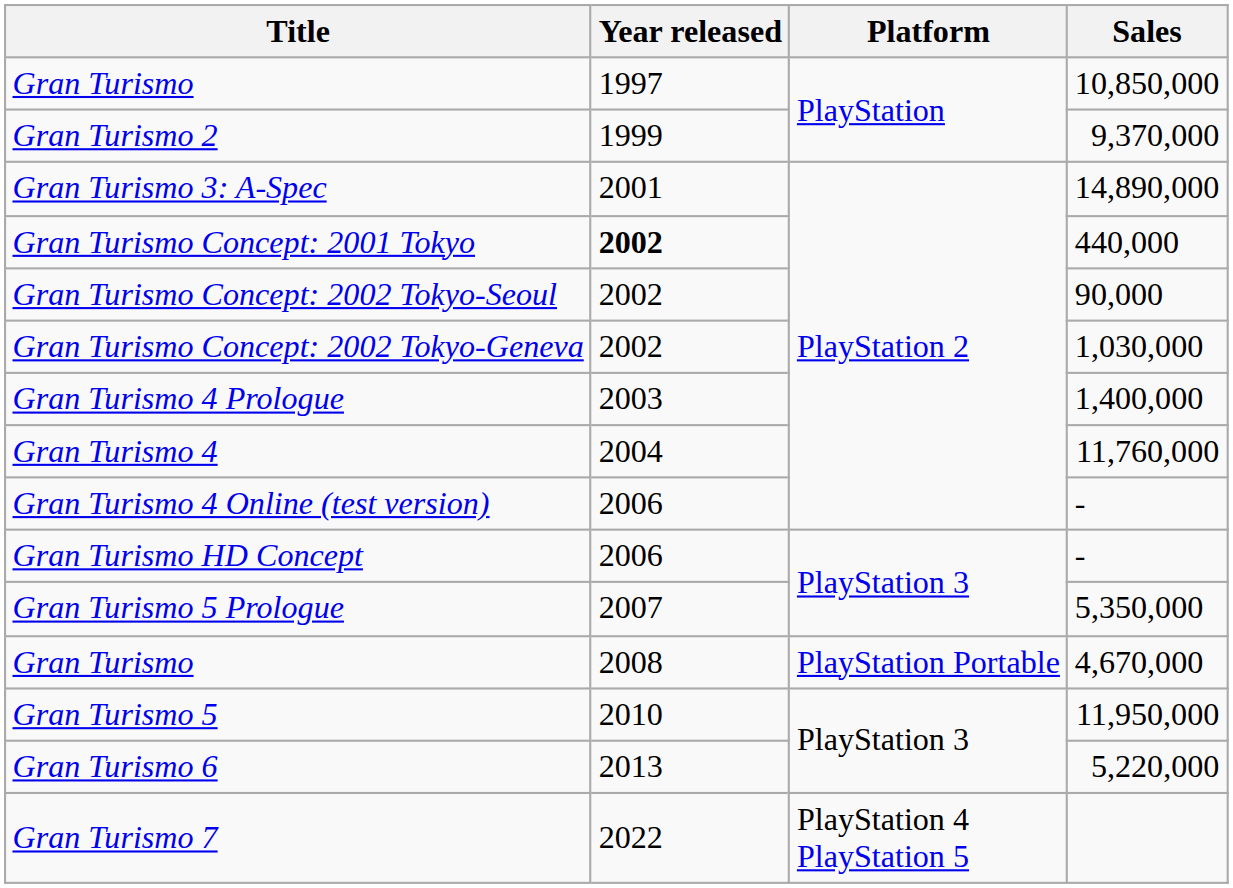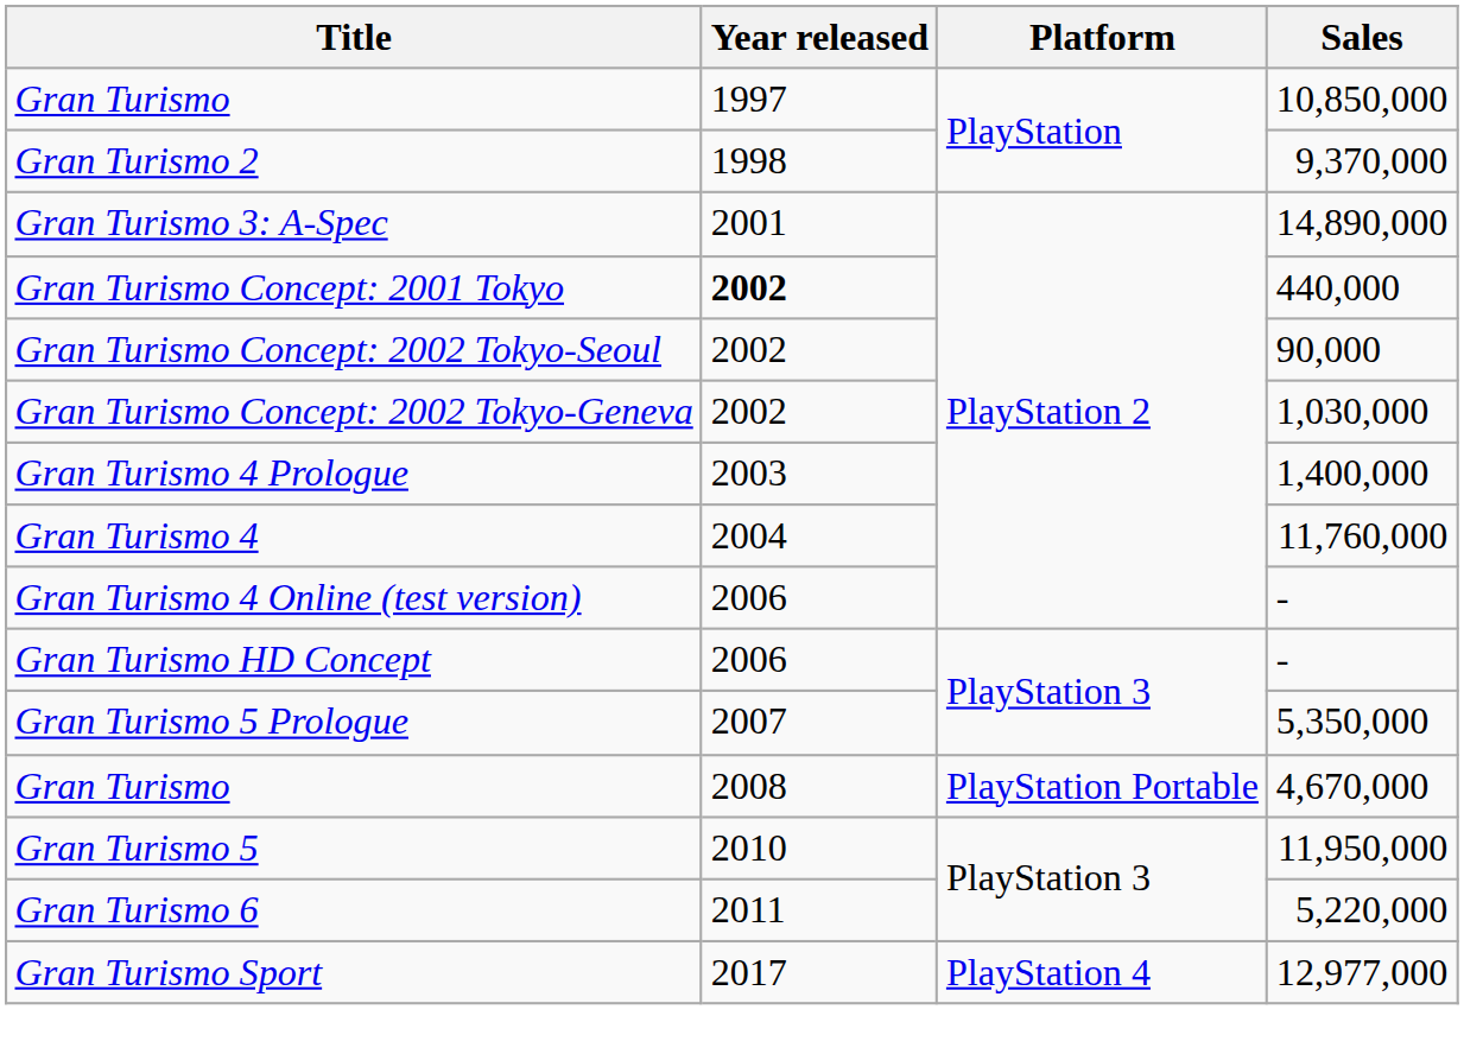 <table class="wikitable" style="font-size:96%;">
 <tr>
 <th>Title</th>
 <th>Year released</th>
 <th>Platform</th>
 <th>Sales</th>
 </tr>
 <tr>
 <td><em><a href='#'>Gran Turismo</a></em></td>
 <td>1997</td>
 <td rowspan="2"><a href='#'>PlayStation</a></td>
 <td align="right">10,850,000</td>
 </tr>
 <tr>
 <td><em><a href='#'>Gran Turismo 2</a></em></td>
-<td>1999</td>
+<td>1998</td>
 <td align="right">9,370,000</td>
 </tr>
 <tr>
 <td><em><a href='#'>Gran Turismo 3: A-Spec</a></em></td>
 <td>2001</td>
 <td rowspan="7"><a href='#'>PlayStation 2</a></td>
 <td align="right">14,890,000</td>
 </tr>
 <tr>
 <td><em><a href='#'>Gran Turismo Concept: 2001 Tokyo</a></em></td>
 <td><strong>2002</strong></td>
 <td>440,000</td>
 </tr>
 <tr>
 <td><em><a href='#'>Gran Turismo Concept: 2002 Tokyo-Seoul</a></em></td>
 <td>2002</td>
 <td>90,000</td>
 </tr>
 <tr>
 <td><em><a href='#'>Gran Turismo Concept: 2002 Tokyo-Geneva</a></em></td>
 <td>2002</td>
 <td>1,030,000</td>
 </tr>
 <tr>
 <td><em><a href='#'>Gran Turismo 4 Prologue</a></em></td>
 <td>2003</td>
 <td>1,400,000</td>
 </tr>
 <tr>
 <td><em><a href='#'>Gran Turismo 4</a></em></td>
 <td>2004</td>
 <td align="right">11,760,000</td>
 </tr>
 <tr>
 <td><em><a href='#'>Gran Turismo 4 Online (test version)</a></em></td>
 <td>2006</td>
 <td>-</td>
 </tr>
 <tr>
 <td><em><a href='#'>Gran Turismo HD Concept</a></em></td>
 <td>2006</td>
 <td rowspan="2"><a href='#'>PlayStation 3</a></td>
 <td>-</td>
 </tr>
 <tr>
 <td><em><a href='#'>Gran Turismo 5 Prologue</a></em></td>
 <td>2007</td>
 <td>5,350,000</td>
 </tr>
 <tr>
 <td><em><a href='#'>Gran Turismo</a></em></td>
 <td>2008</td>
 <td><a href='#'>PlayStation Portable</a></td>
 <td>4,670,000</td>
 </tr>
 <tr>
 <td><em><a href='#'>Gran Turismo 5</a></em></td>
 <td>2010</td>
 <td rowspan="2">PlayStation 3</td>
 <td align="right">11,950,000</td>
 </tr>
 <tr>
 <td><em><a href='#'>Gran Turismo 6</a></em></td>
-<td>2013</td>
+<td>2011</td>
 <td align="right">5,220,000</td>
 </tr>
 <tr>
-<td><em><a href='#'>Gran Turismo 7</a></em></td>
-<td>2022</td>
-<td>PlayStation 4<br><a href='#'>PlayStation 5</a></td>
-<td></td>
+<td><em><a href='#'>Gran Turismo Sport</a></em></td>
+<td>2017</td>
+<td><a href='#'>PlayStation 4</a></td>
+<td align="right">12,977,000</td>
 </tr>
 </table>
